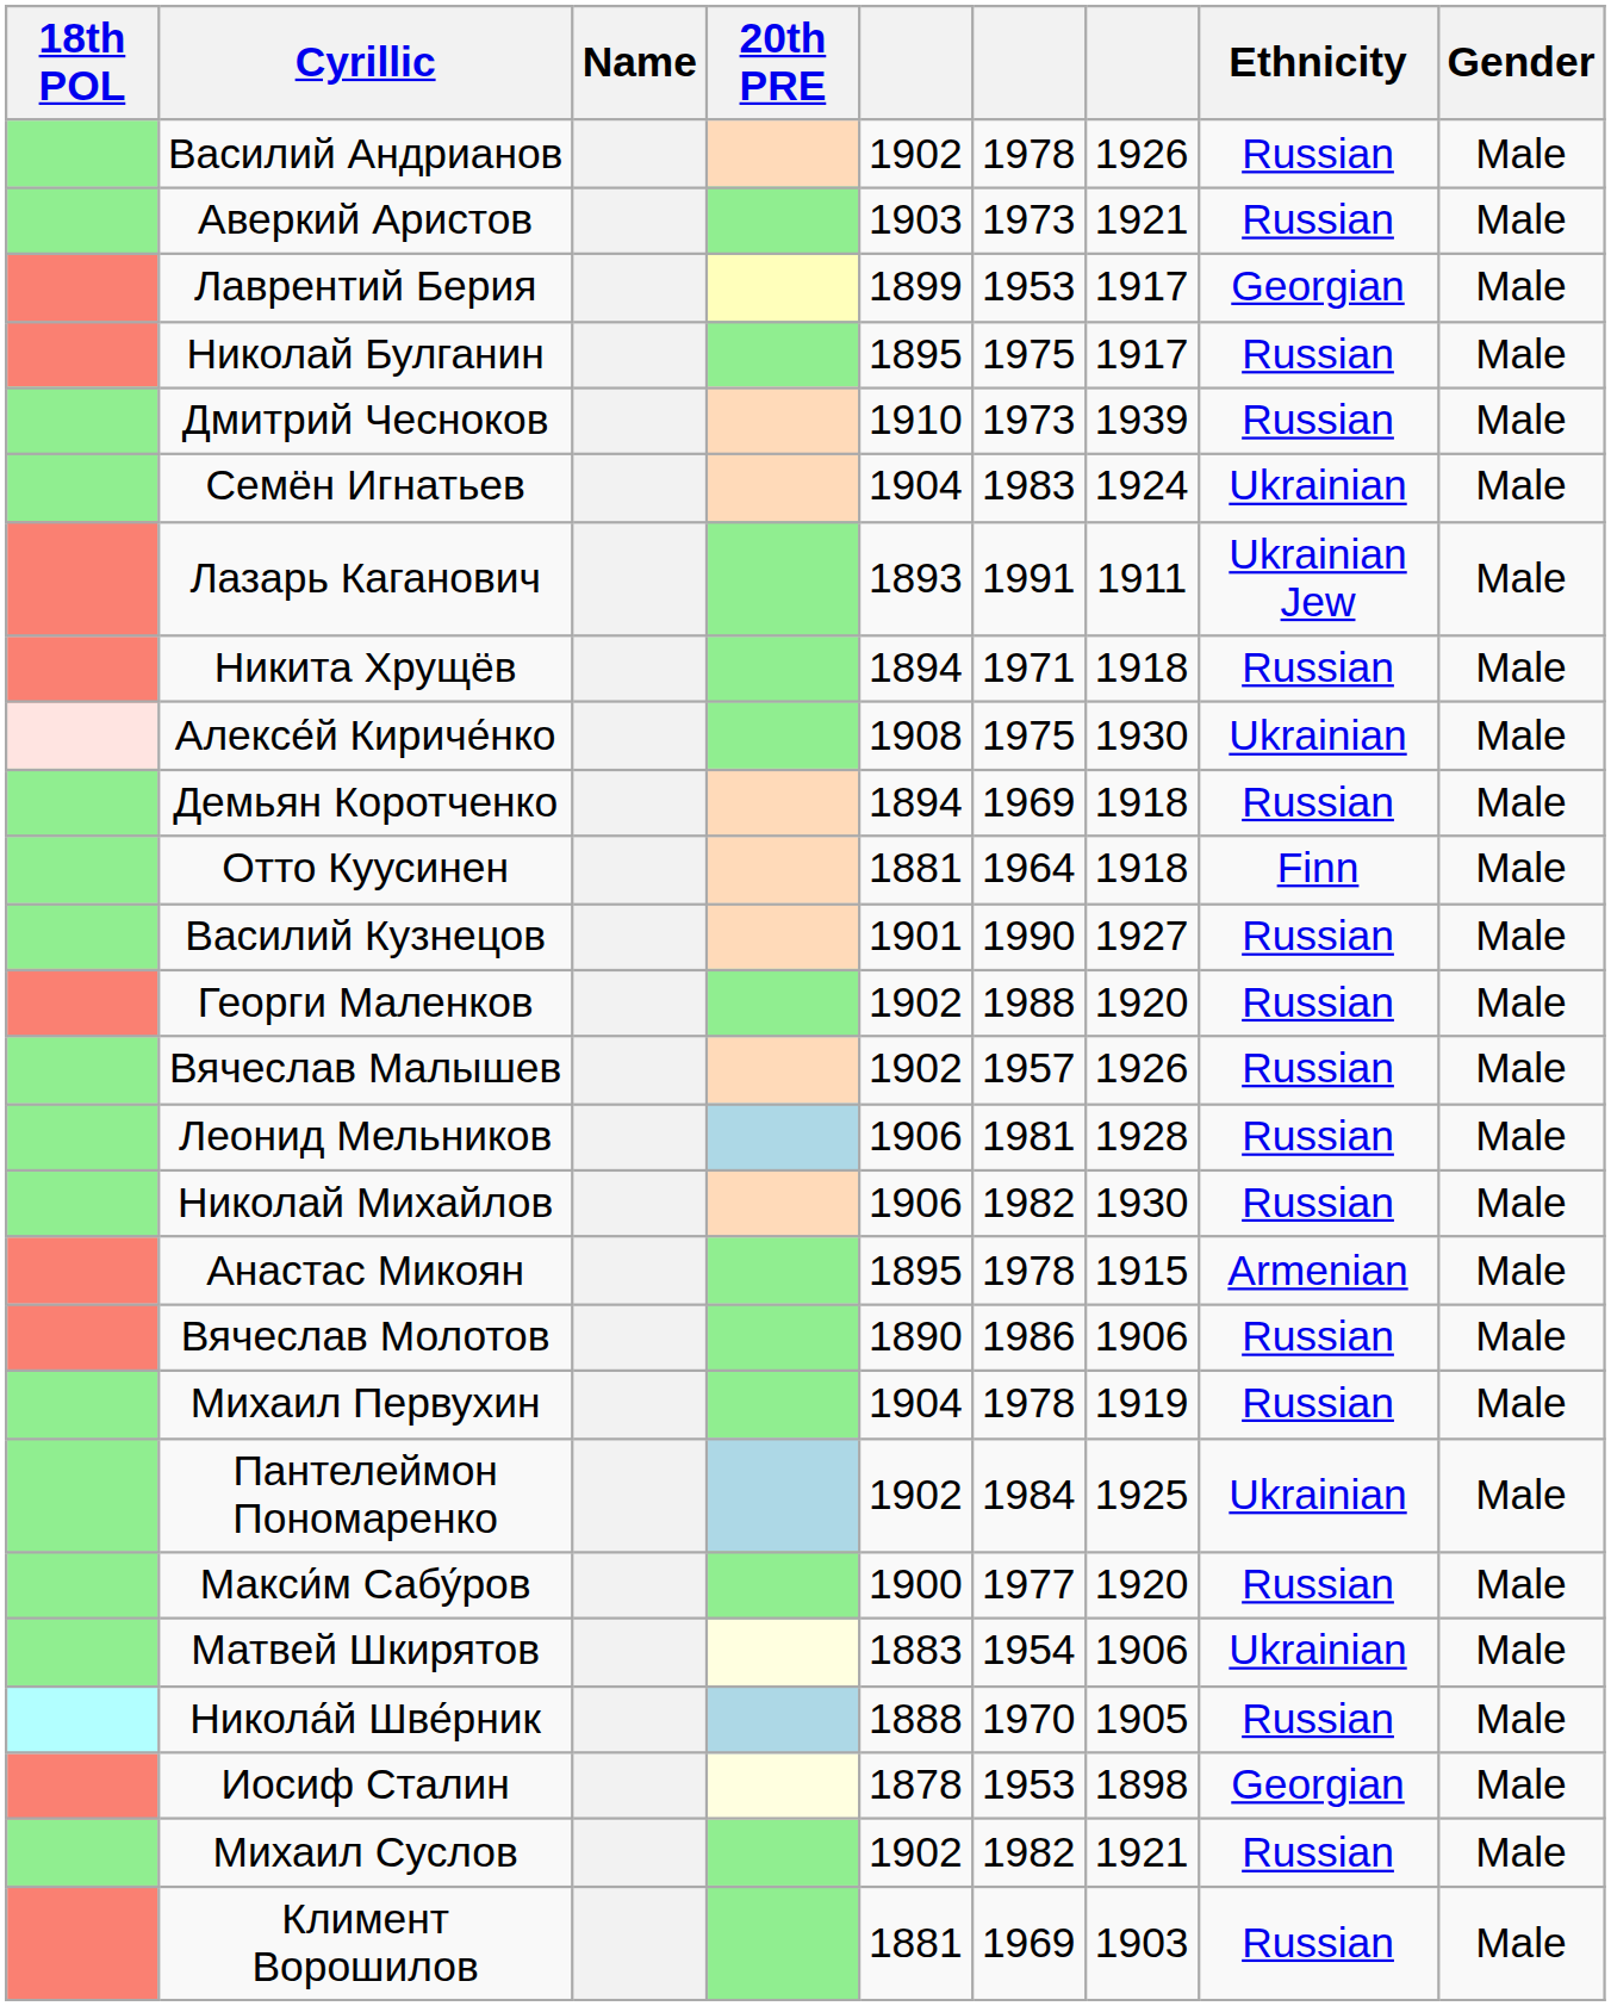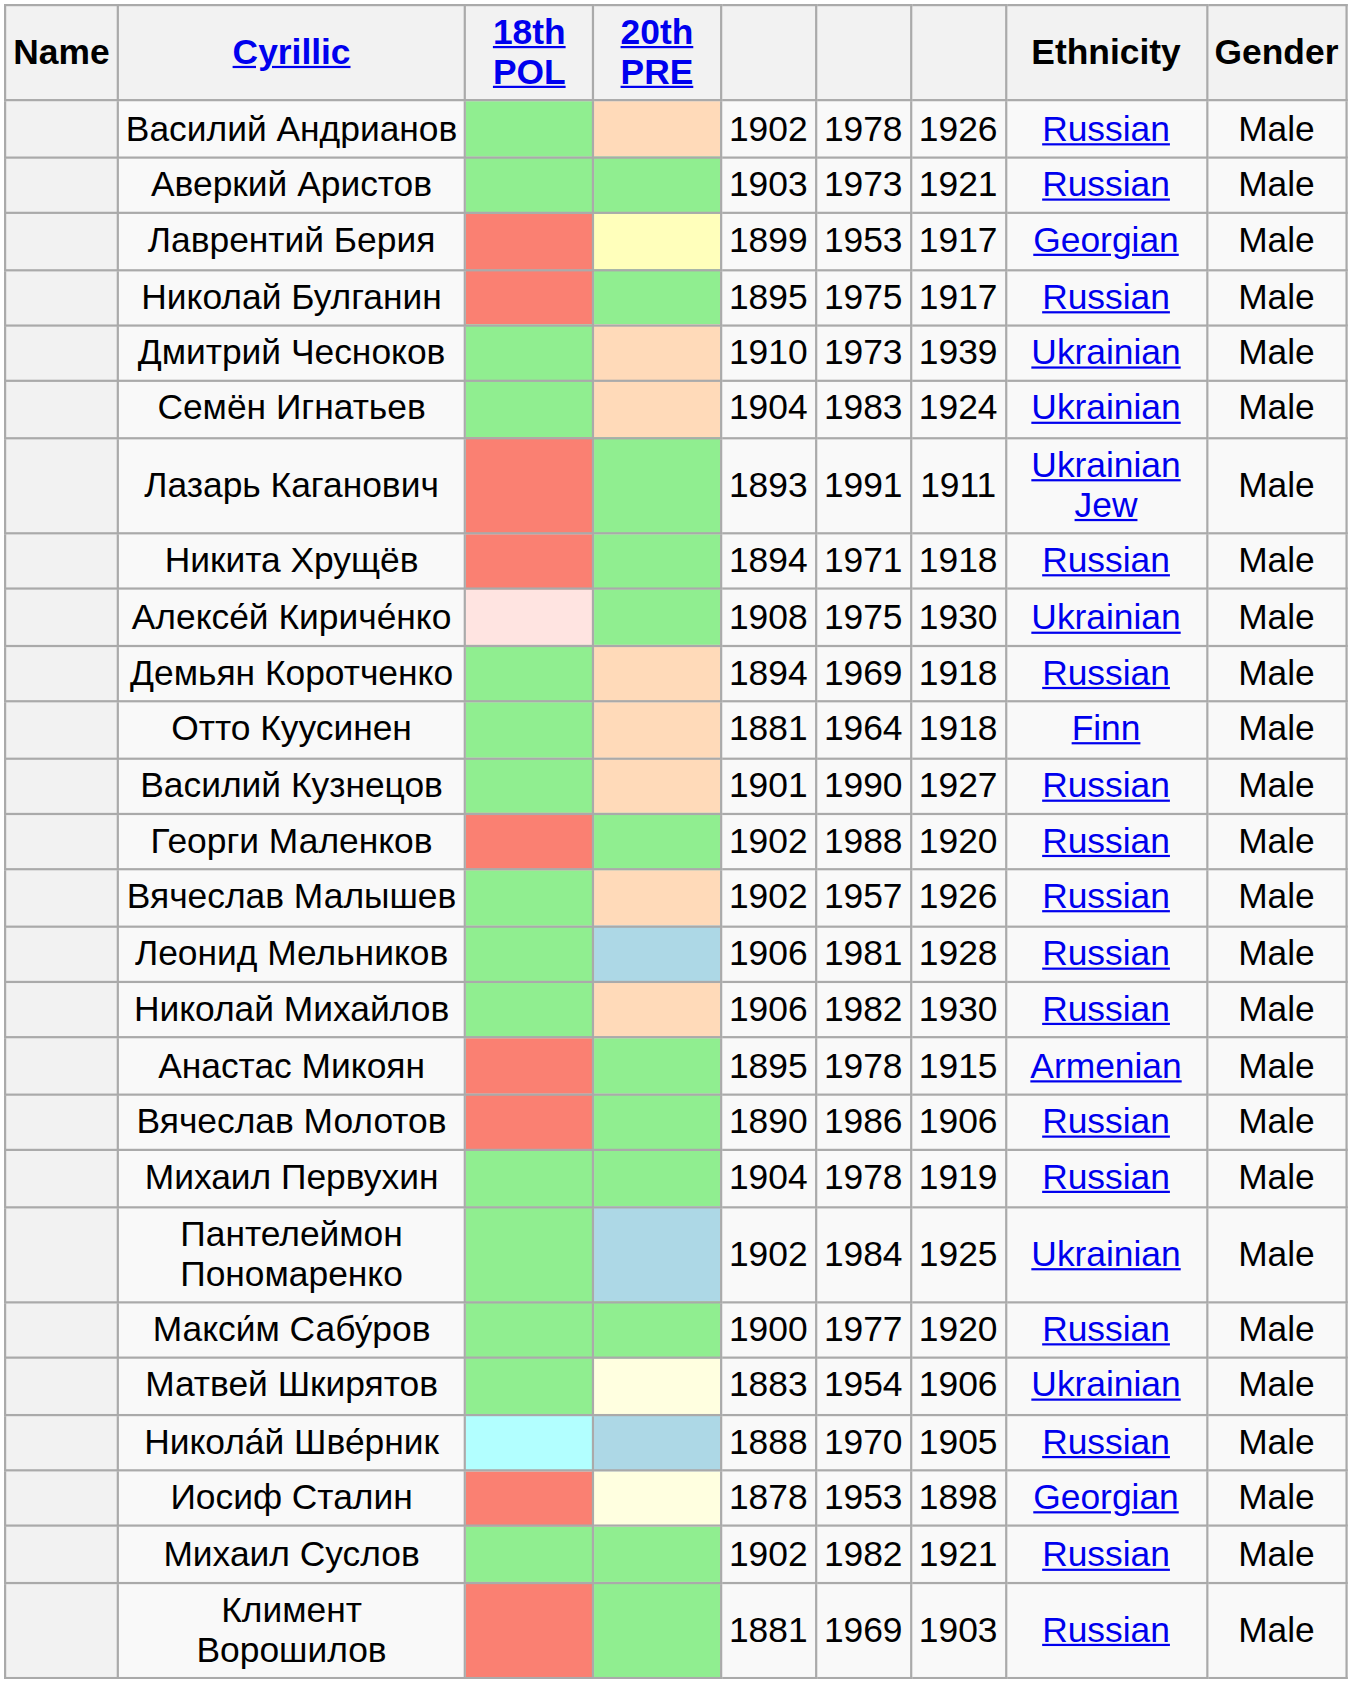 <table class="wikitable sortable" style=text-align:center>
 <tr>
+<th scope="col">Name</th>
+<th scope="col" class="unsortable"><a href='#'>Cyrillic</a></th>
 <th scope="col"><a href='#'>18th POL</a></th>
-<th scope="col" class="unsortable"><a href='#'>Cyrillic</a></th>
-<th scope="col">Name</th>
 <th scope="col"><a href='#'>20th PRE</a></th>
 <th scope="col"></th>
 <th scope="col"></th>
 <th scope="col"></th>
 <th scope="col">Ethnicity</th>
 <th scope="col">Gender</th>
 </tr>
 <tr>
+<th align="center" scope="row" style="font-weight:normal;"></th>
+<td>Василий Андрианов</td>
 <td bgcolor = LightGreen></td>
-<td>Василий Андрианов</td>
-<th align="center" scope="row" style="font-weight:normal;"></th>
 <td bgcolor = PeachPuff></td>
 <td>1902</td>
 <td>1978</td>
 <td>1926</td>
 <td><a href='#'>Russian</a></td>
 <td>Male</td>
 </tr>
 <tr>
+<th align="center" scope="row" style="font-weight:normal;"></th>
+<td>Аверкий Аристов</td>
 <td bgcolor = LightGreen></td>
-<td>Аверкий Аристов</td>
-<th align="center" scope="row" style="font-weight:normal;"></th>
 <td bgcolor = LightGreen></td>
 <td>1903</td>
 <td>1973</td>
 <td>1921</td>
 <td><a href='#'>Russian</a></td>
 <td>Male</td>
 </tr>
 <tr>
+<th align="center" scope="row" style="font-weight:normal;"></th>
+<td>Лаврентий Берия</td>
 <td bgcolor = Salmon></td>
-<td>Лаврентий Берия</td>
-<th align="center" scope="row" style="font-weight:normal;"></th>
 <td bgcolor = ffffbb></td>
 <td>1899</td>
 <td>1953</td>
 <td>1917</td>
 <td><a href='#'>Georgian</a></td>
 <td>Male</td>
 </tr>
 <tr>
+<th align="center" scope="row" style="font-weight:normal;"></th>
+<td>Николай Булганин</td>
 <td bgcolor = Salmon></td>
-<td>Николай Булганин</td>
-<th align="center" scope="row" style="font-weight:normal;"></th>
 <td bgcolor = LightGreen></td>
 <td>1895</td>
 <td>1975</td>
 <td>1917</td>
 <td><a href='#'>Russian</a></td>
 <td>Male</td>
 </tr>
 <tr>
+<th align="center" scope="row" style="font-weight:normal;"></th>
+<td>Дмитрий Чесноков</td>
 <td bgcolor = LightGreen></td>
-<td>Дмитрий Чесноков</td>
-<th align="center" scope="row" style="font-weight:normal;"></th>
 <td bgcolor = PeachPuff></td>
 <td>1910</td>
 <td>1973</td>
 <td>1939</td>
-<td><a href='#'>Russian</a></td>
+<td><a href='#'>Ukrainian</a></td>
 <td>Male</td>
 </tr>
 <tr>
+<th align="center" scope="row" style="font-weight:normal;"></th>
+<td>Семён Игнатьев</td>
 <td bgcolor = LightGreen></td>
-<td>Семён Игнатьев</td>
-<th align="center" scope="row" style="font-weight:normal;"></th>
 <td bgcolor = PeachPuff></td>
 <td>1904</td>
 <td>1983</td>
 <td>1924</td>
 <td><a href='#'>Ukrainian</a></td>
 <td>Male</td>
 </tr>
 <tr>
+<th align="center" scope="row" style="font-weight:normal;"></th>
+<td>Лазарь Каганович</td>
 <td bgcolor = Salmon></td>
-<td>Лазарь Каганович</td>
-<th align="center" scope="row" style="font-weight:normal;"></th>
 <td bgcolor = LightGreen></td>
 <td>1893</td>
 <td>1991</td>
 <td>1911</td>
 <td><a href='#'>Ukrainian Jew</a></td>
 <td>Male</td>
 </tr>
 <tr>
+<th align="center" scope="row" style="font-weight:normal;"></th>
+<td>Никита Хрущёв</td>
 <td bgcolor = Salmon></td>
-<td>Никита Хрущёв</td>
-<th align="center" scope="row" style="font-weight:normal;"></th>
 <td bgcolor = LightGreen></td>
 <td>1894</td>
 <td>1971</td>
 <td>1918</td>
 <td><a href='#'>Russian</a></td>
 <td>Male</td>
 </tr>
 <tr>
+<th align="center" scope="row" style="font-weight:normal;"></th>
+<td>Алексе́й Кириче́нко</td>
 <td bgcolor = MistyRose></td>
-<td>Алексе́й Кириче́нко</td>
-<th align="center" scope="row" style="font-weight:normal;"></th>
 <td bgcolor = LightGreen></td>
 <td>1908</td>
 <td>1975</td>
 <td>1930</td>
 <td><a href='#'>Ukrainian</a></td>
 <td>Male</td>
 </tr>
 <tr>
+<th align="center" scope="row" style="font-weight:normal;"></th>
+<td>Демьян Коротченко</td>
 <td bgcolor = LightGreen></td>
-<td>Демьян Коротченко</td>
-<th align="center" scope="row" style="font-weight:normal;"></th>
 <td bgcolor = PeachPuff></td>
 <td>1894</td>
 <td>1969</td>
 <td>1918</td>
 <td><a href='#'>Russian</a></td>
 <td>Male</td>
 </tr>
 <tr>
+<th align="center" scope="row" style="font-weight:normal;"></th>
+<td>Отто Куусинен</td>
 <td bgcolor = LightGreen></td>
-<td>Отто Куусинен</td>
-<th align="center" scope="row" style="font-weight:normal;"></th>
 <td bgcolor = PeachPuff></td>
 <td>1881</td>
 <td>1964</td>
 <td>1918</td>
 <td><a href='#'>Finn</a></td>
 <td>Male</td>
 </tr>
 <tr>
+<th align="center" scope="row" style="font-weight:normal;"></th>
+<td>Василий Кузнецов</td>
 <td bgcolor = LightGreen></td>
-<td>Василий Кузнецов</td>
-<th align="center" scope="row" style="font-weight:normal;"></th>
 <td bgcolor = PeachPuff></td>
 <td>1901</td>
 <td>1990</td>
 <td>1927</td>
 <td><a href='#'>Russian</a></td>
 <td>Male</td>
 </tr>
 <tr>
+<th align="center" scope="row" style="font-weight:normal;"></th>
+<td>Георги Маленков</td>
 <td bgcolor = Salmon></td>
-<td>Георги Маленков</td>
-<th align="center" scope="row" style="font-weight:normal;"></th>
 <td bgcolor = LightGreen></td>
 <td>1902</td>
 <td>1988</td>
 <td>1920</td>
 <td><a href='#'>Russian</a></td>
 <td>Male</td>
 </tr>
 <tr>
+<th align="center" scope="row" style="font-weight:normal;"></th>
+<td>Вячеслав Малышев</td>
 <td bgcolor = LightGreen></td>
-<td>Вячеслав Малышев</td>
-<th align="center" scope="row" style="font-weight:normal;"></th>
 <td bgcolor = PeachPuff></td>
 <td>1902</td>
 <td>1957</td>
 <td>1926</td>
 <td><a href='#'>Russian</a></td>
 <td>Male</td>
 </tr>
 <tr>
+<th align="center" scope="row" style="font-weight:normal;"></th>
+<td>Леонид Мельников</td>
 <td bgcolor = LightGreen></td>
-<td>Леонид Мельников</td>
-<th align="center" scope="row" style="font-weight:normal;"></th>
 <td bgcolor = LightBlue></td>
 <td>1906</td>
 <td>1981</td>
 <td>1928</td>
 <td><a href='#'>Russian</a></td>
 <td>Male</td>
 </tr>
 <tr>
+<th align="center" scope="row" style="font-weight:normal;"></th>
+<td>Николай Михайлов</td>
 <td bgcolor = LightGreen></td>
-<td>Николай Михайлов</td>
-<th align="center" scope="row" style="font-weight:normal;"></th>
 <td bgcolor = PeachPuff></td>
 <td>1906</td>
 <td>1982</td>
 <td>1930</td>
 <td><a href='#'>Russian</a></td>
 <td>Male</td>
 </tr>
 <tr>
+<th align="center" scope="row" style="font-weight:normal;"></th>
+<td>Анастас Микоян</td>
 <td bgcolor = Salmon></td>
-<td>Анастас Микоян</td>
-<th align="center" scope="row" style="font-weight:normal;"></th>
 <td bgcolor = LightGreen></td>
 <td>1895</td>
 <td>1978</td>
 <td>1915</td>
 <td><a href='#'>Armenian</a></td>
 <td>Male</td>
 </tr>
 <tr>
+<th align="center" scope="row" style="font-weight:normal;"></th>
+<td>Вячеслав Молотов</td>
 <td bgcolor = Salmon></td>
-<td>Вячеслав Молотов</td>
-<th align="center" scope="row" style="font-weight:normal;"></th>
 <td bgcolor = LightGreen></td>
 <td>1890</td>
 <td>1986</td>
 <td>1906</td>
 <td><a href='#'>Russian</a></td>
 <td>Male</td>
 </tr>
 <tr>
+<th align="center" scope="row" style="font-weight:normal;"></th>
+<td>Михаил Первухин</td>
 <td bgcolor = LightGreen></td>
-<td>Михаил Первухин</td>
-<th align="center" scope="row" style="font-weight:normal;"></th>
 <td bgcolor = LightGreen></td>
 <td>1904</td>
 <td>1978</td>
 <td>1919</td>
 <td><a href='#'>Russian</a></td>
 <td>Male</td>
 </tr>
 <tr>
+<th align="center" scope="row" style="font-weight:normal;"></th>
+<td>Пантелеймон Пономаренко</td>
 <td bgcolor = LightGreen></td>
-<td>Пантелеймон Пономаренко</td>
-<th align="center" scope="row" style="font-weight:normal;"></th>
 <td bgcolor = LightBlue></td>
 <td>1902</td>
 <td>1984</td>
 <td>1925</td>
 <td><a href='#'>Ukrainian</a></td>
 <td>Male</td>
 </tr>
 <tr>
+<th align="center" scope="row" style="font-weight:normal;"></th>
+<td>Макси́м Сабу́ров</td>
 <td bgcolor = LightGreen></td>
-<td>Макси́м Сабу́ров</td>
-<th align="center" scope="row" style="font-weight:normal;"></th>
 <td bgcolor = LightGreen></td>
 <td>1900</td>
 <td>1977</td>
 <td>1920</td>
 <td><a href='#'>Russian</a></td>
 <td>Male</td>
 </tr>
 <tr>
+<th align="center" scope="row" style="font-weight:normal;"></th>
+<td>Матвей Шкирятов</td>
 <td bgcolor = LightGreen></td>
-<td>Матвей Шкирятов</td>
-<th align="center" scope="row" style="font-weight:normal;"></th>
 <td bgcolor = LightYellow></td>
 <td>1883</td>
 <td>1954</td>
 <td>1906</td>
 <td><a href='#'>Ukrainian</a></td>
 <td>Male</td>
 </tr>
 <tr>
+<th align="center" scope="row" style="font-weight:normal;"></th>
+<td>Никола́й Шве́рник</td>
 <td bgcolor = #B2FFFF></td>
-<td>Никола́й Шве́рник</td>
-<th align="center" scope="row" style="font-weight:normal;"></th>
 <td bgcolor = LightBlue></td>
 <td>1888</td>
 <td>1970</td>
 <td>1905</td>
 <td><a href='#'>Russian</a></td>
 <td>Male</td>
 </tr>
 <tr>
+<th align="center" scope="row" style="font-weight:normal;"></th>
+<td>Иосиф Сталин</td>
 <td bgcolor = Salmon></td>
-<td>Иосиф Сталин</td>
-<th align="center" scope="row" style="font-weight:normal;"></th>
 <td bgcolor = LightYellow></td>
 <td>1878</td>
 <td>1953</td>
 <td>1898</td>
 <td><a href='#'>Georgian</a></td>
 <td>Male</td>
 </tr>
 <tr>
+<th align="center" scope="row" style="font-weight:normal;"></th>
+<td>Михаил Суслов</td>
 <td bgcolor = LightGreen></td>
-<td>Михаил Суслов</td>
-<th align="center" scope="row" style="font-weight:normal;"></th>
 <td bgcolor = LightGreen></td>
 <td>1902</td>
 <td>1982</td>
 <td>1921</td>
 <td><a href='#'>Russian</a></td>
 <td>Male</td>
 </tr>
 <tr>
+<th align="center" scope="row" style="font-weight:normal;"></th>
+<td>Климент Ворошилов</td>
 <td bgcolor = Salmon></td>
-<td>Климент Ворошилов</td>
-<th align="center" scope="row" style="font-weight:normal;"></th>
 <td bgcolor = LightGreen></td>
 <td>1881</td>
 <td>1969</td>
 <td>1903</td>
 <td><a href='#'>Russian</a></td>
 <td>Male</td>
 </tr>
 </table>
